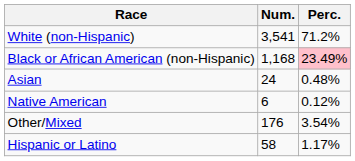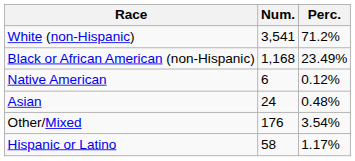 <table class="wikitable">
 <tr>
 <th>Race</th>
 <th>Num.</th>
 <th>Perc.</th>
 </tr>
 <tr>
 <td><a href='#'>White</a> (<a href='#'>non-Hispanic</a>)</td>
 <td>3,541</td>
 <td>71.2%</td>
 </tr>
 <tr>
 <td><a href='#'>Black or African American</a> (non-Hispanic)</td>
 <td>1,168</td>
-<td style="background: pink;">23.49%</td>
+<td>23.49%</td>
+</tr>
+<tr>
+<td><a href='#'>Native American</a></td>
+<td>6</td>
+<td>0.12%</td>
 </tr>
 <tr>
 <td><a href='#'>Asian</a></td>
 <td>24</td>
 <td>0.48%</td>
-</tr>
-<tr>
-<td><a href='#'>Native American</a></td>
-<td>6</td>
-<td>0.12%</td>
 </tr>
 <tr>
 <td>Other/<a href='#'>Mixed</a></td>
 <td>176</td>
 <td>3.54%</td>
 </tr>
 <tr>
 <td><a href='#'>Hispanic or Latino</a></td>
 <td>58</td>
 <td>1.17%</td>
 </tr>
 </table>
